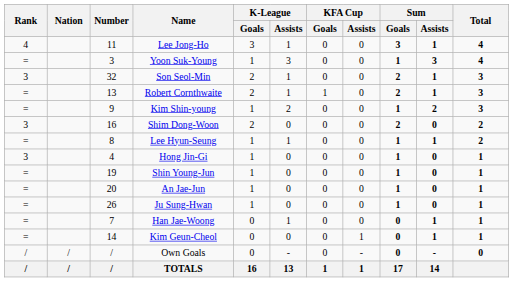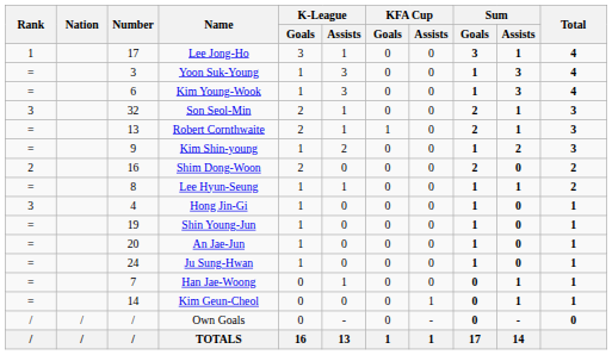 <table class="wikitable" style="font-size: 95%; text-align: center;">
 <tr>
 <th rowspan=2 width=60>Rank</th>
 <th rowspan=2 width=60>Nation</th>
 <th rowspan=2 width=60>Number</th>
 <th rowspan=2 width=150>Name</th>
 <th colspan=2 width=100>K-League</th>
 <th colspan=2 width=100>KFA Cup</th>
 <th colspan=2 width=100>Sum</th>
 <th rowspan=2 width=80>Total</th>
 </tr>
 <tr>
 <th width=50>Goals</th>
 <th width=50>Assists</th>
 <th width=50>Goals</th>
 <th width=50>Assists</th>
 <th width=50>Goals</th>
 <th width=50>Assists</th>
 </tr>
 <tr>
-<td>4</td>
+<td>1</td>
 <td></td>
-<td>11</td>
+<td>17</td>
 <td><a href='#'>Lee Jong-Ho</a></td>
 <td>3</td>
 <td>1</td>
 <td>0</td>
 <td>0</td>
 <td><strong>3</strong></td>
 <td><strong>1</strong></td>
 <td><strong>4</strong></td>
 </tr>
 <tr>
 <td>=</td>
 <td></td>
 <td>3</td>
 <td><a href='#'>Yoon Suk-Young</a></td>
+<td>1</td>
+<td>3</td>
+<td>0</td>
+<td>0</td>
+<td><strong>1</strong></td>
+<td><strong>3</strong></td>
+<td><strong>4</strong></td>
+</tr>
+<tr>
+<td>=</td>
+<td></td>
+<td>6</td>
+<td><a href='#'>Kim Young-Wook</a></td>
 <td>1</td>
 <td>3</td>
 <td>0</td>
 <td>0</td>
 <td><strong>1</strong></td>
 <td><strong>3</strong></td>
 <td><strong>4</strong></td>
 </tr>
 <tr>
 <td>3</td>
 <td></td>
 <td>32</td>
 <td><a href='#'>Son Seol-Min</a></td>
 <td>2</td>
 <td>1</td>
 <td>0</td>
 <td>0</td>
 <td><strong>2</strong></td>
 <td><strong>1</strong></td>
 <td><strong>3</strong></td>
 </tr>
 <tr>
 <td>=</td>
 <td></td>
 <td>13</td>
 <td><a href='#'>Robert Cornthwaite</a></td>
 <td>2</td>
 <td>1</td>
 <td>1</td>
 <td>0</td>
 <td><strong>2</strong></td>
 <td><strong>1</strong></td>
 <td><strong>3</strong></td>
 </tr>
 <tr>
 <td>=</td>
 <td></td>
 <td>9</td>
 <td><a href='#'>Kim Shin-young</a></td>
 <td>1</td>
 <td>2</td>
 <td>0</td>
 <td>0</td>
 <td><strong>1</strong></td>
 <td><strong>2</strong></td>
 <td><strong>3</strong></td>
 </tr>
 <tr>
-<td>3</td>
+<td>2</td>
 <td></td>
 <td>16</td>
 <td><a href='#'>Shim Dong-Woon</a></td>
 <td>2</td>
 <td>0</td>
 <td>0</td>
 <td>0</td>
 <td><strong>2</strong></td>
 <td><strong>0</strong></td>
 <td><strong>2</strong></td>
 </tr>
 <tr>
 <td>=</td>
 <td></td>
 <td>8</td>
 <td><a href='#'>Lee Hyun-Seung</a></td>
 <td>1</td>
 <td>1</td>
 <td>0</td>
 <td>0</td>
 <td><strong>1</strong></td>
 <td><strong>1</strong></td>
 <td><strong>2</strong></td>
 </tr>
 <tr>
 <td>3</td>
 <td></td>
 <td>4</td>
 <td><a href='#'>Hong Jin-Gi</a></td>
 <td>1</td>
 <td>0</td>
 <td>0</td>
 <td>0</td>
 <td><strong>1</strong></td>
 <td><strong>0</strong></td>
 <td><strong>1</strong></td>
 </tr>
 <tr>
 <td>=</td>
 <td></td>
 <td>19</td>
 <td><a href='#'>Shin Young-Jun</a></td>
 <td>1</td>
 <td>0</td>
 <td>0</td>
 <td>0</td>
 <td><strong>1</strong></td>
 <td><strong>0</strong></td>
 <td><strong>1</strong></td>
 </tr>
 <tr>
 <td>=</td>
 <td></td>
 <td>20</td>
 <td><a href='#'>An Jae-Jun</a></td>
 <td>1</td>
 <td>0</td>
 <td>0</td>
 <td>0</td>
 <td><strong>1</strong></td>
 <td><strong>0</strong></td>
 <td><strong>1</strong></td>
 </tr>
 <tr>
 <td>=</td>
 <td></td>
-<td>26</td>
+<td>24</td>
 <td><a href='#'>Ju Sung-Hwan</a></td>
 <td>1</td>
 <td>0</td>
 <td>0</td>
 <td>0</td>
 <td><strong>1</strong></td>
 <td><strong>0</strong></td>
 <td><strong>1</strong></td>
 </tr>
 <tr>
 <td>=</td>
 <td></td>
 <td>7</td>
 <td><a href='#'>Han Jae-Woong</a></td>
 <td>0</td>
 <td>1</td>
 <td>0</td>
 <td>0</td>
 <td><strong>0</strong></td>
 <td><strong>1</strong></td>
 <td><strong>1</strong></td>
 </tr>
 <tr>
 <td>=</td>
 <td></td>
 <td>14</td>
 <td><a href='#'>Kim Geun-Cheol</a></td>
 <td>0</td>
 <td>0</td>
 <td>0</td>
 <td>1</td>
 <td><strong>0</strong></td>
 <td><strong>1</strong></td>
 <td><strong>1</strong></td>
 </tr>
 <tr>
 <td>/</td>
 <td>/</td>
 <td>/</td>
 <td>Own Goals</td>
 <td>0</td>
 <td>-</td>
 <td>0</td>
 <td>-</td>
 <td><strong>0</strong></td>
 <td><strong>-</strong></td>
 <td><strong>0</strong></td>
 </tr>
 <tr>
 <th>/</th>
 <th>/</th>
 <th>/</th>
 <th>TOTALS</th>
 <th>16</th>
 <th>13</th>
 <th>1</th>
 <th>1</th>
 <th>17</th>
 <th>14</th>
 <th></th>
 </tr>
 </table>
